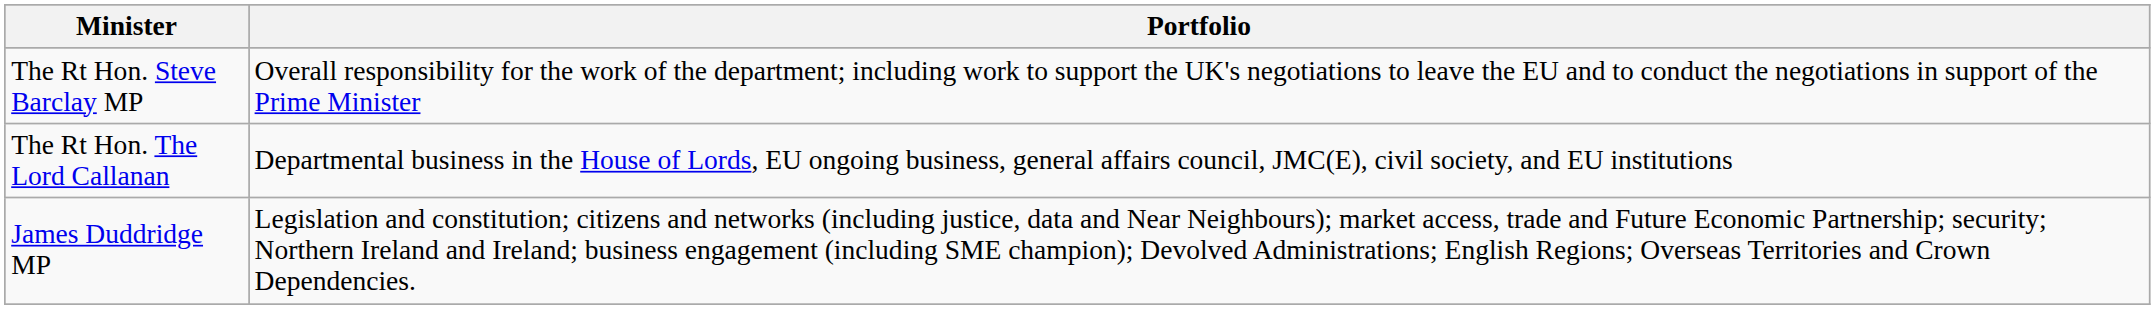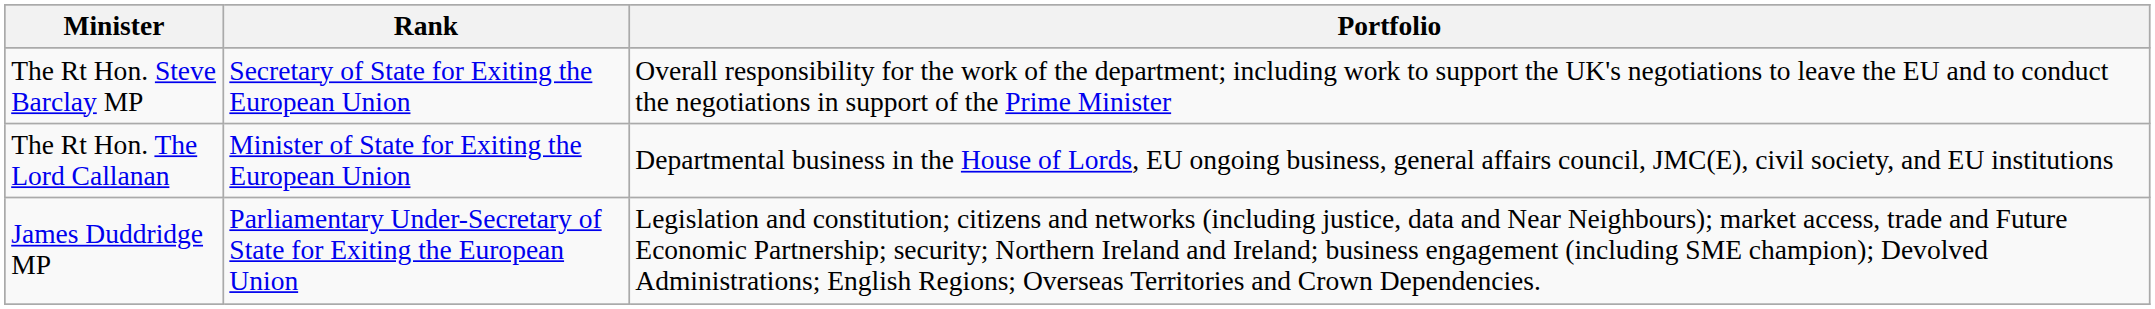 <table class=wikitable>
 <tr>
 <th>Minister</th>
+<th>Rank</th>
 <th>Portfolio</th>
 </tr>
 <tr>
 <td>The Rt Hon. <a href='#'>Steve Barclay</a> MP</td>
+<td><a href='#'>Secretary of State for Exiting the European Union</a></td>
 <td>Overall responsibility for the work of the department; including work to support the UK's negotiations to leave the EU and to conduct the negotiations in support of the <a href='#'>Prime Minister</a></td>
 </tr>
 <tr>
 <td>The Rt Hon. <a href='#'>The Lord Callanan</a></td>
+<td><a href='#'>Minister of State for Exiting the European Union</a></td>
 <td>Departmental business in the <a href='#'>House of Lords</a>, EU ongoing business, general affairs council, JMC(E), civil society, and EU institutions</td>
 </tr>
 <tr>
 <td><a href='#'>James Duddridge</a> MP</td>
+<td><a href='#'>Parliamentary Under-Secretary of State for Exiting the European Union</a></td>
 <td>Legislation and constitution; citizens and networks (including justice, data and Near Neighbours); market access, trade and Future Economic Partnership; security; Northern Ireland and Ireland; business engagement (including SME champion); Devolved Administrations; English Regions; Overseas Territories and Crown Dependencies.</td>
 </tr>
 </table>
